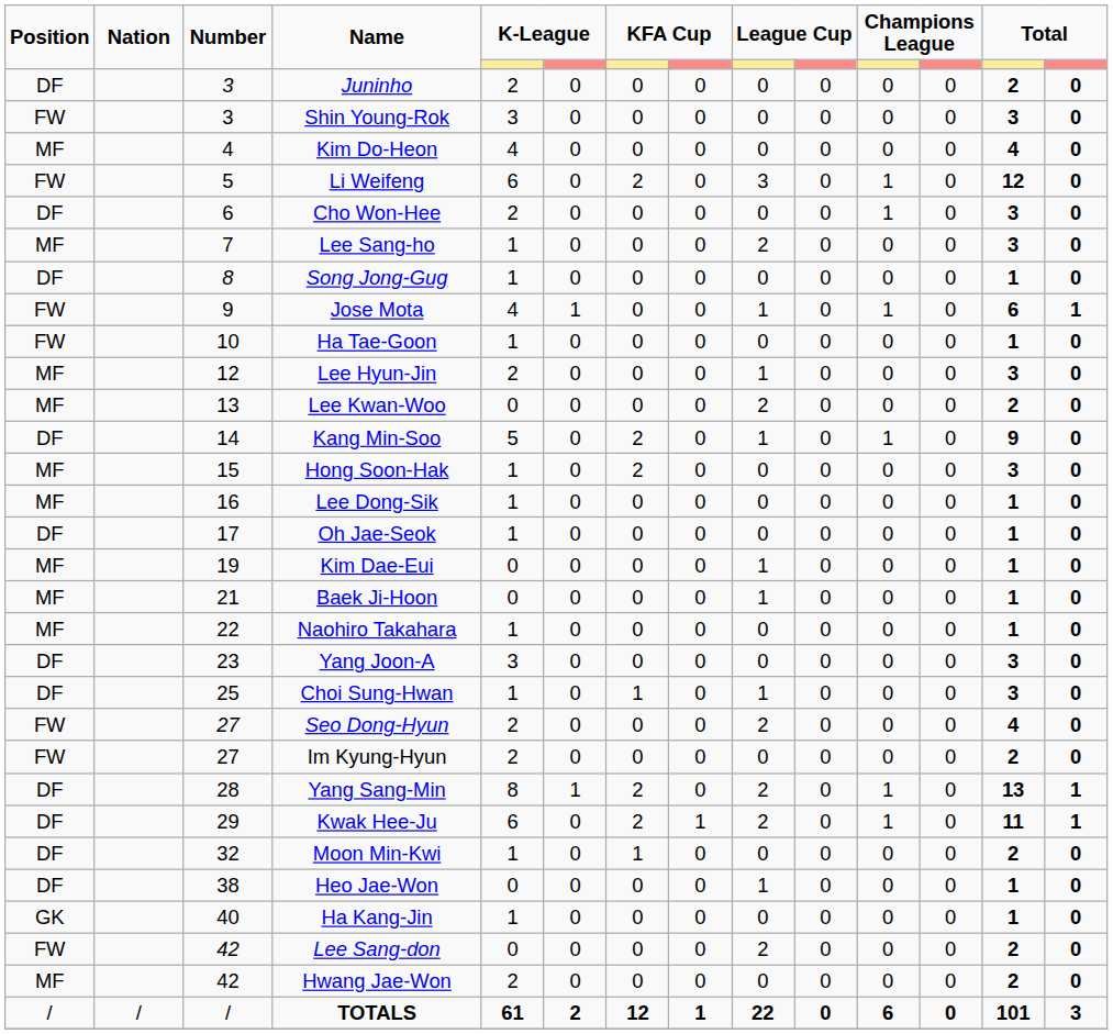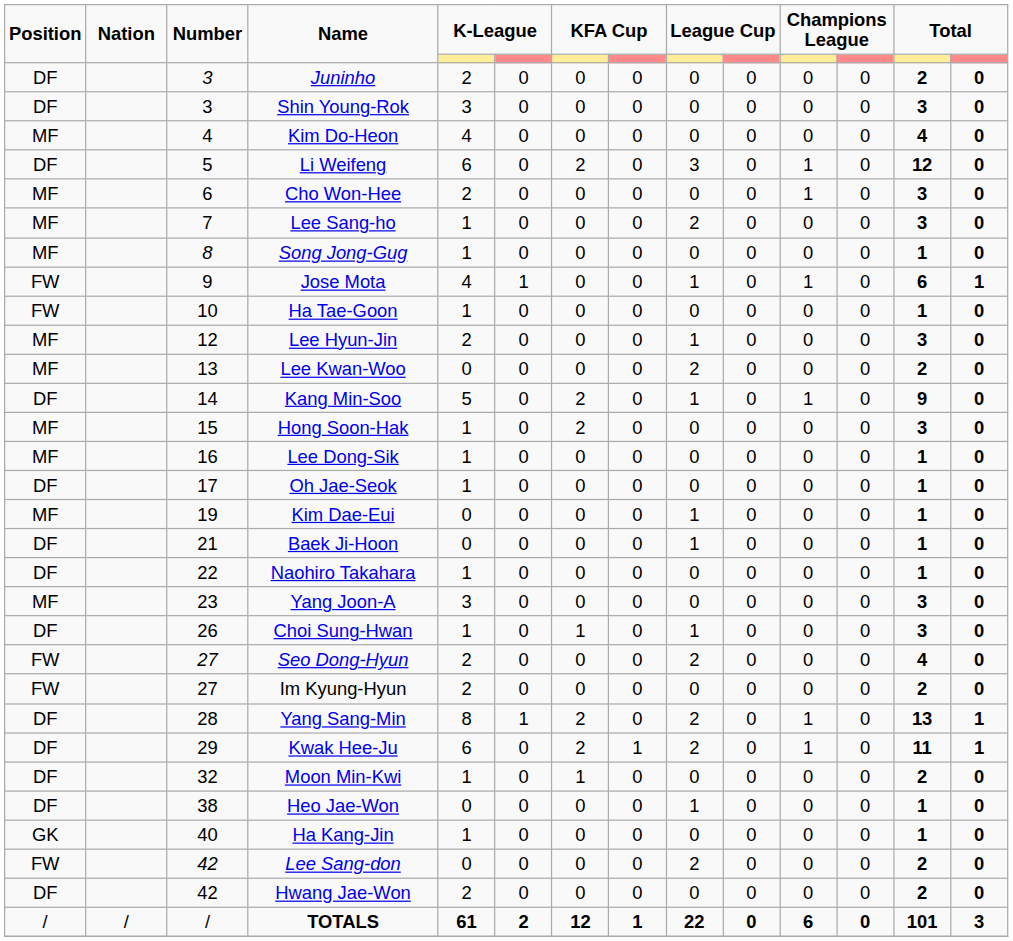 <table class="wikitable" style="font-size: 95%; text-align: center;">
 <tr>
 <td rowspan="2" width="60" align="center"><strong>Position</strong></td>
 <td rowspan="2" width="60" align="center"><strong>Nation</strong></td>
 <td rowspan="2" width="60" align="center"><strong>Number</strong></td>
 <td rowspan="2" width="150" align="center"><strong>Name</strong></td>
 <td colspan="2" width="80" align="center"><strong>K-League</strong></td>
 <td colspan="2" width="80" align="center"><strong>KFA Cup</strong></td>
 <td colspan="2" width="80" align="center"><strong>League Cup</strong></td>
 <td colspan="2" width="80" align="center"><strong>Champions League</strong></td>
 <td colspan="2" width="80" align="center"><strong>Total</strong></td>
 </tr>
 <tr>
 <th width="40" style="background: #FFEE99"></th>
 <th width="40" style="background: #FF8888"></th>
 <th width="40" style="background: #FFEE99"></th>
 <th width="40" style="background: #FF8888"></th>
 <th width="40" style="background: #FFEE99"></th>
 <th width="40" style="background: #FF8888"></th>
 <th width="40" style="background: #FFEE99"></th>
 <th width="40" style="background: #FF8888"></th>
 <th width="40" style="background: #FFEE99"></th>
 <th width="40" style="background: #FF8888"></th>
 </tr>
 <tr>
 <td>DF</td>
 <td></td>
 <td><em>3</em></td>
 <td><em><a href='#'>Juninho</a></em></td>
 <td>2</td>
 <td>0</td>
 <td>0</td>
 <td>0</td>
 <td>0</td>
 <td>0</td>
 <td>0</td>
 <td>0</td>
 <td><strong>2</strong></td>
 <td><strong>0</strong></td>
 </tr>
 <tr>
-<td>FW</td>
+<td>DF</td>
 <td></td>
 <td>3</td>
 <td><a href='#'>Shin Young-Rok</a></td>
 <td>3</td>
 <td>0</td>
 <td>0</td>
 <td>0</td>
 <td>0</td>
 <td>0</td>
 <td>0</td>
 <td>0</td>
 <td><strong>3</strong></td>
 <td><strong>0</strong></td>
 </tr>
 <tr>
 <td>MF</td>
 <td></td>
 <td>4</td>
 <td><a href='#'>Kim Do-Heon</a></td>
 <td>4</td>
 <td>0</td>
 <td>0</td>
 <td>0</td>
 <td>0</td>
 <td>0</td>
 <td>0</td>
 <td>0</td>
 <td><strong>4</strong></td>
 <td><strong>0</strong></td>
 </tr>
 <tr>
-<td>FW</td>
+<td>DF</td>
 <td></td>
 <td>5</td>
 <td><a href='#'>Li Weifeng</a></td>
 <td>6</td>
 <td>0</td>
 <td>2</td>
 <td>0</td>
 <td>3</td>
 <td>0</td>
 <td>1</td>
 <td>0</td>
 <td><strong>12</strong></td>
 <td><strong>0</strong></td>
 </tr>
 <tr>
-<td>DF</td>
+<td>MF</td>
 <td></td>
 <td>6</td>
 <td><a href='#'>Cho Won-Hee</a></td>
 <td>2</td>
 <td>0</td>
 <td>0</td>
 <td>0</td>
 <td>0</td>
 <td>0</td>
 <td>1</td>
 <td>0</td>
 <td><strong>3</strong></td>
 <td><strong>0</strong></td>
 </tr>
 <tr>
 <td>MF</td>
 <td></td>
 <td>7</td>
 <td><a href='#'>Lee Sang-ho</a></td>
 <td>1</td>
 <td>0</td>
 <td>0</td>
 <td>0</td>
 <td>2</td>
 <td>0</td>
 <td>0</td>
 <td>0</td>
 <td><strong>3</strong></td>
 <td><strong>0</strong></td>
 </tr>
 <tr>
-<td>DF</td>
+<td>MF</td>
 <td></td>
 <td><em>8</em></td>
 <td><em><a href='#'>Song Jong-Gug</a></em></td>
 <td>1</td>
 <td>0</td>
 <td>0</td>
 <td>0</td>
 <td>0</td>
 <td>0</td>
 <td>0</td>
 <td>0</td>
 <td><strong>1</strong></td>
 <td><strong>0</strong></td>
 </tr>
 <tr>
 <td>FW</td>
 <td></td>
 <td>9</td>
 <td><a href='#'>Jose Mota</a></td>
 <td>4</td>
 <td>1</td>
 <td>0</td>
 <td>0</td>
 <td>1</td>
 <td>0</td>
 <td>1</td>
 <td>0</td>
 <td><strong>6</strong></td>
 <td><strong>1</strong></td>
 </tr>
 <tr>
 <td>FW</td>
 <td></td>
 <td>10</td>
 <td><a href='#'>Ha Tae-Goon</a></td>
 <td>1</td>
 <td>0</td>
 <td>0</td>
 <td>0</td>
 <td>0</td>
 <td>0</td>
 <td>0</td>
 <td>0</td>
 <td><strong>1</strong></td>
 <td><strong>0</strong></td>
 </tr>
 <tr>
 <td>MF</td>
 <td></td>
 <td>12</td>
 <td><a href='#'>Lee Hyun-Jin</a></td>
 <td>2</td>
 <td>0</td>
 <td>0</td>
 <td>0</td>
 <td>1</td>
 <td>0</td>
 <td>0</td>
 <td>0</td>
 <td><strong>3</strong></td>
 <td><strong>0</strong></td>
 </tr>
 <tr>
 <td>MF</td>
 <td></td>
 <td>13</td>
 <td><a href='#'>Lee Kwan-Woo</a></td>
 <td>0</td>
 <td>0</td>
 <td>0</td>
 <td>0</td>
 <td>2</td>
 <td>0</td>
 <td>0</td>
 <td>0</td>
 <td><strong>2</strong></td>
 <td><strong>0</strong></td>
 </tr>
 <tr>
 <td>DF</td>
 <td></td>
 <td>14</td>
 <td><a href='#'>Kang Min-Soo</a></td>
 <td>5</td>
 <td>0</td>
 <td>2</td>
 <td>0</td>
 <td>1</td>
 <td>0</td>
 <td>1</td>
 <td>0</td>
 <td><strong>9</strong></td>
 <td><strong>0</strong></td>
 </tr>
 <tr>
 <td>MF</td>
 <td></td>
 <td>15</td>
 <td><a href='#'>Hong Soon-Hak</a></td>
 <td>1</td>
 <td>0</td>
 <td>2</td>
 <td>0</td>
 <td>0</td>
 <td>0</td>
 <td>0</td>
 <td>0</td>
 <td><strong>3</strong></td>
 <td><strong>0</strong></td>
 </tr>
 <tr>
 <td>MF</td>
 <td></td>
 <td>16</td>
 <td><a href='#'>Lee Dong-Sik</a></td>
 <td>1</td>
 <td>0</td>
 <td>0</td>
 <td>0</td>
 <td>0</td>
 <td>0</td>
 <td>0</td>
 <td>0</td>
 <td><strong>1</strong></td>
 <td><strong>0</strong></td>
 </tr>
 <tr>
 <td>DF</td>
 <td></td>
 <td>17</td>
 <td><a href='#'>Oh Jae-Seok</a></td>
 <td>1</td>
 <td>0</td>
 <td>0</td>
 <td>0</td>
 <td>0</td>
 <td>0</td>
 <td>0</td>
 <td>0</td>
 <td><strong>1</strong></td>
 <td><strong>0</strong></td>
 </tr>
 <tr>
 <td>MF</td>
 <td></td>
 <td>19</td>
 <td><a href='#'>Kim Dae-Eui</a></td>
 <td>0</td>
 <td>0</td>
 <td>0</td>
 <td>0</td>
 <td>1</td>
 <td>0</td>
 <td>0</td>
 <td>0</td>
 <td><strong>1</strong></td>
 <td><strong>0</strong></td>
 </tr>
 <tr>
-<td>MF</td>
+<td>DF</td>
 <td></td>
 <td>21</td>
 <td><a href='#'>Baek Ji-Hoon</a></td>
 <td>0</td>
 <td>0</td>
 <td>0</td>
 <td>0</td>
 <td>1</td>
 <td>0</td>
 <td>0</td>
 <td>0</td>
 <td><strong>1</strong></td>
 <td><strong>0</strong></td>
 </tr>
 <tr>
-<td>MF</td>
+<td>DF</td>
 <td></td>
 <td>22</td>
 <td><a href='#'>Naohiro Takahara</a></td>
 <td>1</td>
 <td>0</td>
 <td>0</td>
 <td>0</td>
 <td>0</td>
 <td>0</td>
 <td>0</td>
 <td>0</td>
 <td><strong>1</strong></td>
 <td><strong>0</strong></td>
 </tr>
 <tr>
-<td>DF</td>
+<td>MF</td>
 <td></td>
 <td>23</td>
 <td><a href='#'>Yang Joon-A</a></td>
 <td>3</td>
 <td>0</td>
 <td>0</td>
 <td>0</td>
 <td>0</td>
 <td>0</td>
 <td>0</td>
 <td>0</td>
 <td><strong>3</strong></td>
 <td><strong>0</strong></td>
 </tr>
 <tr>
 <td>DF</td>
 <td></td>
-<td>25</td>
+<td>26</td>
 <td><a href='#'>Choi Sung-Hwan</a></td>
 <td>1</td>
 <td>0</td>
 <td>1</td>
 <td>0</td>
 <td>1</td>
 <td>0</td>
 <td>0</td>
 <td>0</td>
 <td><strong>3</strong></td>
 <td><strong>0</strong></td>
 </tr>
 <tr>
 <td>FW</td>
 <td></td>
 <td><em>27</em></td>
 <td><em><a href='#'>Seo Dong-Hyun</a></em></td>
 <td>2</td>
 <td>0</td>
 <td>0</td>
 <td>0</td>
 <td>2</td>
 <td>0</td>
 <td>0</td>
 <td>0</td>
 <td><strong>4</strong></td>
 <td><strong>0</strong></td>
 </tr>
 <tr>
 <td>FW</td>
 <td></td>
 <td>27</td>
 <td>Im Kyung-Hyun</td>
 <td>2</td>
 <td>0</td>
 <td>0</td>
 <td>0</td>
 <td>0</td>
 <td>0</td>
 <td>0</td>
 <td>0</td>
 <td><strong>2</strong></td>
 <td><strong>0</strong></td>
 </tr>
 <tr>
 <td>DF</td>
 <td></td>
 <td>28</td>
 <td><a href='#'>Yang Sang-Min</a></td>
 <td>8</td>
 <td>1</td>
 <td>2</td>
 <td>0</td>
 <td>2</td>
 <td>0</td>
 <td>1</td>
 <td>0</td>
 <td><strong>13</strong></td>
 <td><strong>1</strong></td>
 </tr>
 <tr>
 <td>DF</td>
 <td></td>
 <td>29</td>
 <td><a href='#'>Kwak Hee-Ju</a></td>
 <td>6</td>
 <td>0</td>
 <td>2</td>
 <td>1</td>
 <td>2</td>
 <td>0</td>
 <td>1</td>
 <td>0</td>
 <td><strong>11</strong></td>
 <td><strong>1</strong></td>
 </tr>
 <tr>
 <td>DF</td>
 <td></td>
 <td>32</td>
 <td><a href='#'>Moon Min-Kwi</a></td>
 <td>1</td>
 <td>0</td>
 <td>1</td>
 <td>0</td>
 <td>0</td>
 <td>0</td>
 <td>0</td>
 <td>0</td>
 <td><strong>2</strong></td>
 <td><strong>0</strong></td>
 </tr>
 <tr>
 <td>DF</td>
 <td></td>
 <td>38</td>
 <td><a href='#'>Heo Jae-Won</a></td>
 <td>0</td>
 <td>0</td>
 <td>0</td>
 <td>0</td>
 <td>1</td>
 <td>0</td>
 <td>0</td>
 <td>0</td>
 <td><strong>1</strong></td>
 <td><strong>0</strong></td>
 </tr>
 <tr>
 <td>GK</td>
 <td></td>
 <td>40</td>
 <td><a href='#'>Ha Kang-Jin</a></td>
 <td>1</td>
 <td>0</td>
 <td>0</td>
 <td>0</td>
 <td>0</td>
 <td>0</td>
 <td>0</td>
 <td>0</td>
 <td><strong>1</strong></td>
 <td><strong>0</strong></td>
 </tr>
 <tr>
 <td>FW</td>
 <td></td>
 <td><em>42</em></td>
 <td><em><a href='#'>Lee Sang-don</a></em></td>
 <td>0</td>
 <td>0</td>
 <td>0</td>
 <td>0</td>
 <td>2</td>
 <td>0</td>
 <td>0</td>
 <td>0</td>
 <td><strong>2</strong></td>
 <td><strong>0</strong></td>
 </tr>
 <tr>
-<td>MF</td>
+<td>DF</td>
 <td></td>
 <td>42</td>
 <td><a href='#'>Hwang Jae-Won</a></td>
 <td>2</td>
 <td>0</td>
 <td>0</td>
 <td>0</td>
 <td>0</td>
 <td>0</td>
 <td>0</td>
 <td>0</td>
 <td><strong>2</strong></td>
 <td><strong>0</strong></td>
 </tr>
 <tr>
 <td>/</td>
 <td>/</td>
 <td>/</td>
 <td><strong>TOTALS</strong></td>
 <td><strong>61</strong></td>
 <td><strong>2</strong></td>
 <td><strong>12</strong></td>
 <td><strong>1</strong></td>
 <td><strong>22</strong></td>
 <td><strong>0</strong></td>
 <td><strong>6</strong></td>
 <td><strong>0</strong></td>
 <td><strong>101</strong></td>
 <td><strong>3</strong></td>
 </tr>
 <tr>
 </tr>
 </table>
